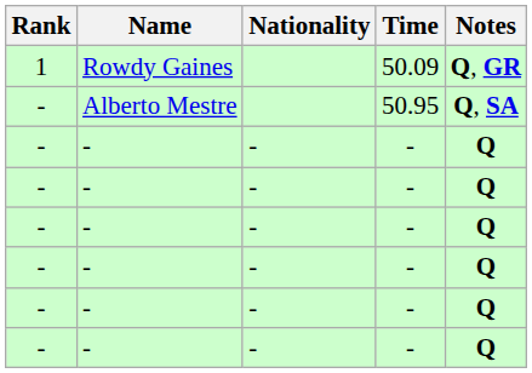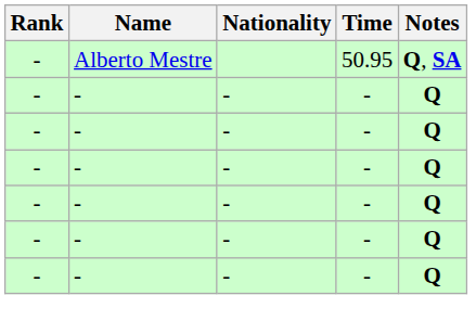 <table class="wikitable sortable" style="text-align:center">
 <tr>
 <th>Rank</th>
 <th>Name</th>
 <th>Nationality</th>
 <th>Time</th>
 <th>Notes</th>
-</tr>
-<tr bgcolor=ccffcc>
-<td>1</td>
-<td align=left><a href='#'>Rowdy Gaines</a></td>
-<td align=left></td>
-<td>50.09</td>
-<td><strong>Q</strong>, <strong><a href='#'>GR</a></strong></td>
 </tr>
 <tr bgcolor=ccffcc>
 <td>-</td>
 <td align=left><a href='#'>Alberto Mestre</a></td>
 <td align=left></td>
 <td>50.95</td>
 <td><strong>Q</strong>, <strong><a href='#'>SA</a></strong></td>
 </tr>
 <tr bgcolor=ccffcc>
 <td>-</td>
 <td align=left>-</td>
 <td align=left>-</td>
 <td>-</td>
 <td><strong>Q</strong></td>
 </tr>
 <tr bgcolor=ccffcc>
 <td>-</td>
 <td align=left>-</td>
 <td align=left>-</td>
 <td>-</td>
 <td><strong>Q</strong></td>
 </tr>
 <tr bgcolor=ccffcc>
 <td>-</td>
 <td align=left>-</td>
 <td align=left>-</td>
 <td>-</td>
 <td><strong>Q</strong></td>
 </tr>
 <tr bgcolor=ccffcc>
 <td>-</td>
 <td align=left>-</td>
 <td align=left>-</td>
 <td>-</td>
 <td><strong>Q</strong></td>
 </tr>
 <tr bgcolor=ccffcc>
 <td>-</td>
 <td align=left>-</td>
 <td align=left>-</td>
 <td>-</td>
 <td><strong>Q</strong></td>
 </tr>
 <tr bgcolor=ccffcc>
 <td>-</td>
 <td align=left>-</td>
 <td align=left>-</td>
 <td>-</td>
 <td><strong>Q</strong></td>
 </tr>
 </table>
